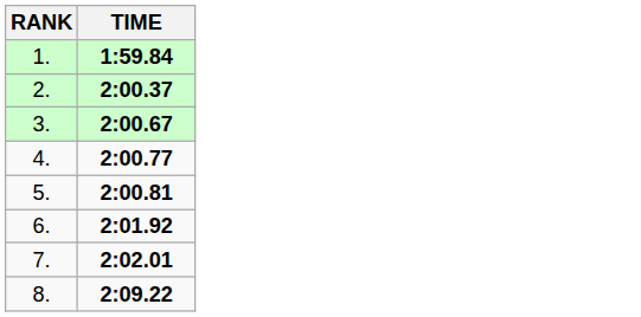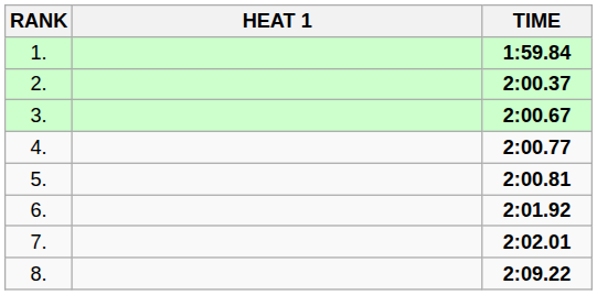 <table class="wikitable" style="border-collapse: collapse; font-size: 90%;">
 <tr>
 <th>RANK</th>
+<th style="width: 20em">HEAT 1</th>
 <th style="width: 5em">TIME</th>
 </tr>
 <tr style="background:#ccffcc;">
 <td align="center">1.</td>
+<td></td>
 <td align="center"><strong>1:59.84</strong></td>
 </tr>
 <tr style="background:#ccffcc;">
 <td align="center">2.</td>
+<td></td>
 <td align="center"><strong>2:00.37</strong></td>
 </tr>
 <tr style="background:#ccffcc;">
 <td align="center">3.</td>
+<td></td>
 <td align="center"><strong>2:00.67</strong></td>
 </tr>
 <tr>
 <td align="center">4.</td>
+<td></td>
 <td align="center"><strong>2:00.77</strong></td>
 </tr>
 <tr>
 <td align="center">5.</td>
+<td></td>
 <td align="center"><strong>2:00.81</strong></td>
 </tr>
 <tr>
 <td align="center">6.</td>
+<td></td>
 <td align="center"><strong>2:01.92</strong></td>
 </tr>
 <tr>
 <td align="center">7.</td>
+<td></td>
 <td align="center"><strong>2:02.01</strong></td>
 </tr>
 <tr>
 <td align="center">8.</td>
+<td></td>
 <td align="center"><strong>2:09.22</strong></td>
 </tr>
 </table>
